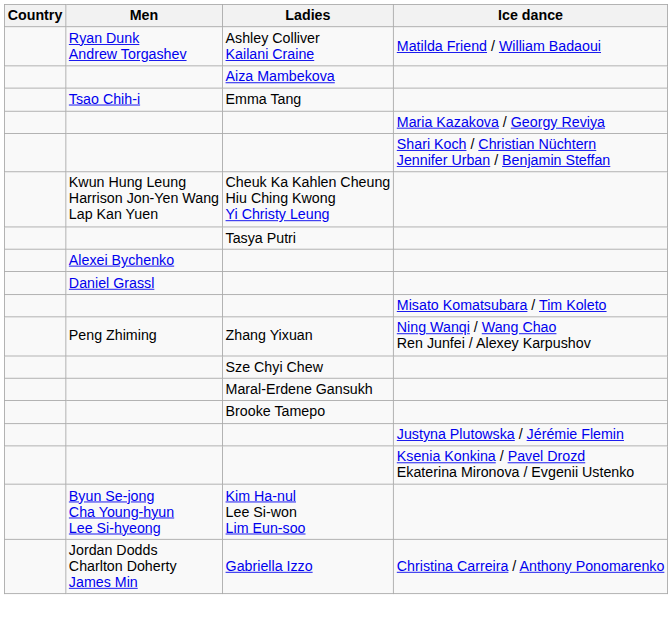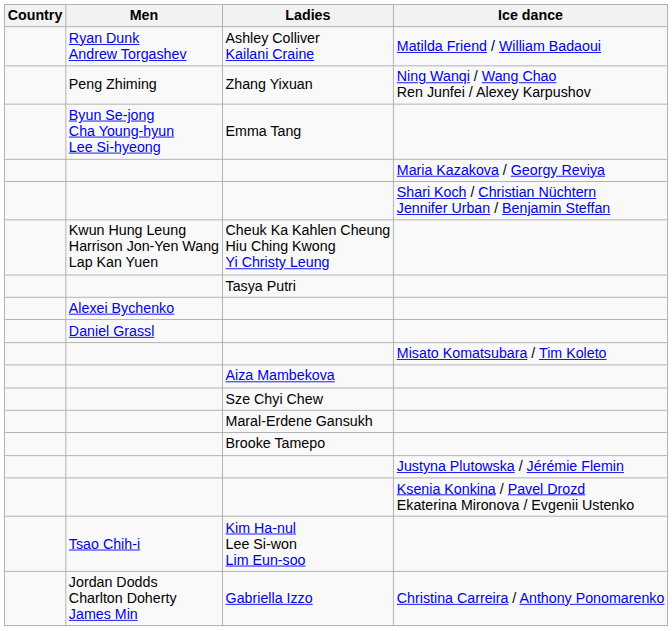 <table class="wikitable">
 <tr>
 <th>Country</th>
 <th>Men</th>
 <th>Ladies</th>
 <th>Ice dance</th>
 </tr>
 <tr>
 <td></td>
 <td><a href='#'>Ryan Dunk</a><br><a href='#'>Andrew Torgashev</a></td>
 <td>Ashley Colliver<br><a href='#'>Kailani Craine</a></td>
 <td><a href='#'>Matilda Friend</a> / <a href='#'>William Badaoui</a></td>
 </tr>
 <tr>
 <td></td>
-<td></td>
-<td><a href='#'>Aiza Mambekova</a></td>
-<td></td>
+<td>Peng Zhiming</td>
+<td>Zhang Yixuan</td>
+<td><a href='#'>Ning Wanqi</a> / <a href='#'>Wang Chao</a><br>Ren Junfei / Alexey Karpushov</td>
 </tr>
 <tr>
 <td></td>
-<td><a href='#'>Tsao Chih-i</a></td>
+<td><a href='#'>Byun Se-jong</a><br><a href='#'>Cha Young-hyun</a><br><a href='#'>Lee Si-hyeong</a></td>
 <td>Emma Tang</td>
 <td></td>
 </tr>
 <tr>
 <td></td>
 <td></td>
 <td></td>
 <td><a href='#'>Maria Kazakova</a> / <a href='#'>Georgy Reviya</a></td>
 </tr>
 <tr>
 <td></td>
 <td></td>
 <td></td>
 <td><a href='#'>Shari Koch</a> / <a href='#'>Christian Nüchtern</a><br><a href='#'>Jennifer Urban</a> / <a href='#'>Benjamin Steffan</a></td>
 </tr>
 <tr>
 <td></td>
 <td>Kwun Hung Leung<br>Harrison Jon-Yen Wang<br>Lap Kan Yuen</td>
 <td>Cheuk Ka Kahlen Cheung<br>Hiu Ching Kwong<br><a href='#'>Yi Christy Leung</a></td>
 <td></td>
 </tr>
 <tr>
 <td></td>
 <td></td>
 <td>Tasya Putri</td>
 <td></td>
 </tr>
 <tr>
 <td></td>
 <td><a href='#'>Alexei Bychenko</a></td>
 <td></td>
 <td></td>
 </tr>
 <tr>
 <td></td>
 <td><a href='#'>Daniel Grassl</a></td>
 <td></td>
 <td></td>
 </tr>
 <tr>
 <td></td>
 <td></td>
 <td></td>
 <td><a href='#'>Misato Komatsubara</a> / <a href='#'>Tim Koleto</a></td>
 </tr>
 <tr>
 <td></td>
-<td>Peng Zhiming</td>
-<td>Zhang Yixuan</td>
-<td><a href='#'>Ning Wanqi</a> / <a href='#'>Wang Chao</a><br>Ren Junfei / Alexey Karpushov</td>
+<td></td>
+<td><a href='#'>Aiza Mambekova</a></td>
+<td></td>
 </tr>
 <tr>
 <td></td>
 <td></td>
 <td>Sze Chyi Chew</td>
 <td></td>
 </tr>
 <tr>
 <td></td>
 <td></td>
 <td>Maral-Erdene Gansukh</td>
 <td></td>
 </tr>
 <tr>
 <td></td>
 <td></td>
 <td>Brooke Tamepo</td>
 <td></td>
 </tr>
 <tr>
 <td></td>
 <td></td>
 <td></td>
 <td><a href='#'>Justyna Plutowska</a> / <a href='#'>Jérémie Flemin</a></td>
 </tr>
 <tr>
 <td></td>
 <td></td>
 <td></td>
 <td><a href='#'>Ksenia Konkina</a> / <a href='#'>Pavel Drozd</a><br>Ekaterina Mironova / Evgenii Ustenko</td>
 </tr>
 <tr>
 <td></td>
-<td><a href='#'>Byun Se-jong</a><br><a href='#'>Cha Young-hyun</a><br><a href='#'>Lee Si-hyeong</a></td>
+<td><a href='#'>Tsao Chih-i</a></td>
 <td><a href='#'>Kim Ha-nul</a><br>Lee Si-won<br><a href='#'>Lim Eun-soo</a></td>
 <td></td>
 </tr>
 <tr>
 <td></td>
 <td>Jordan Dodds<br>Charlton Doherty<br><a href='#'>James Min</a></td>
 <td><a href='#'>Gabriella Izzo</a></td>
 <td><a href='#'>Christina Carreira</a> / <a href='#'>Anthony Ponomarenko</a></td>
 </tr>
 </table>
